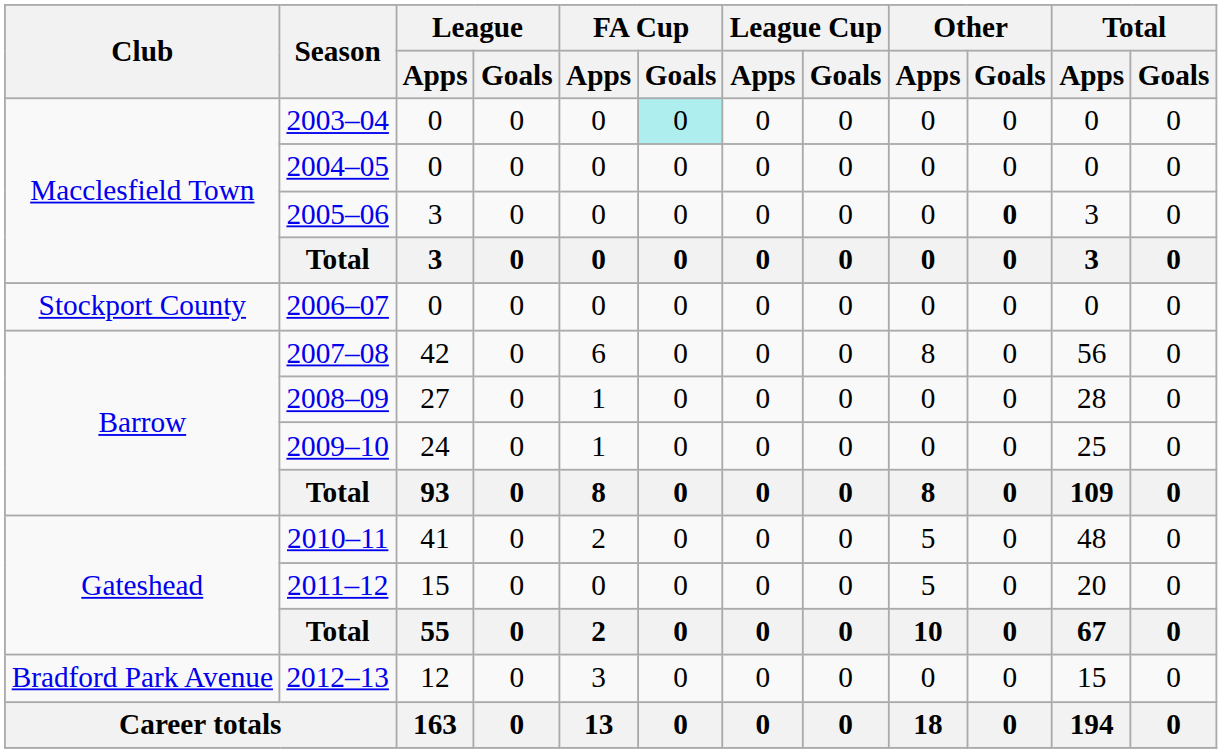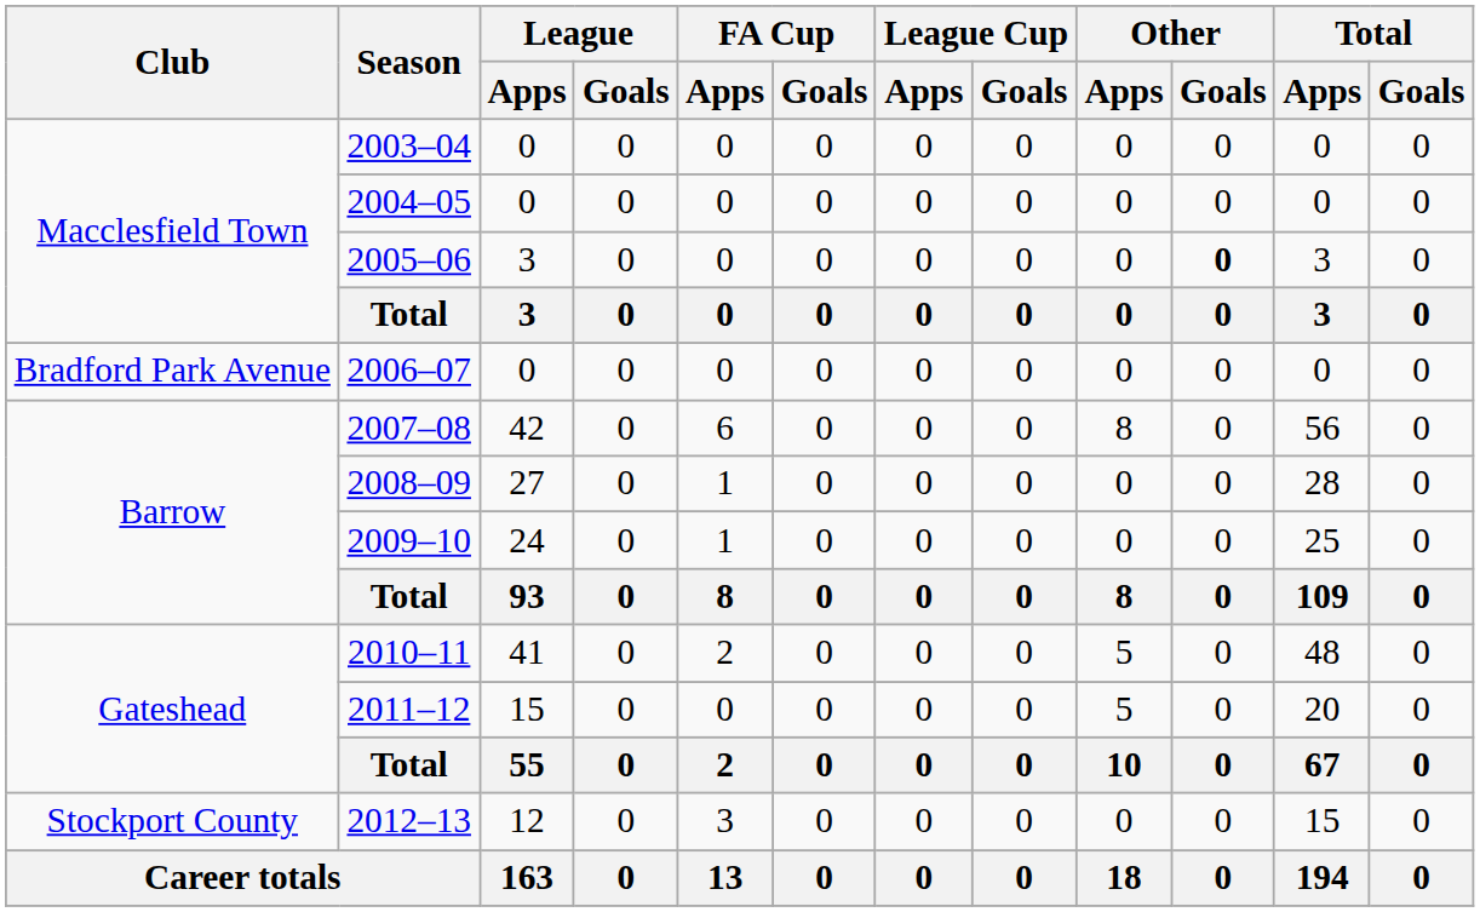 <table class="wikitable" style="text-align: center;">
 <tr>
 <th rowspan="2">Club</th>
 <th rowspan="2">Season</th>
 <th colspan="2">League</th>
 <th colspan="2">FA Cup</th>
 <th colspan="2">League Cup</th>
 <th colspan="2">Other</th>
 <th colspan="2">Total</th>
 </tr>
 <tr>
 <th>Apps</th>
 <th>Goals</th>
 <th>Apps</th>
 <th>Goals</th>
 <th>Apps</th>
 <th>Goals</th>
 <th>Apps</th>
 <th>Goals</th>
 <th>Apps</th>
 <th>Goals</th>
 </tr>
 <tr>
 <td rowspan="4" valign="center"><a href='#'>Macclesfield Town</a></td>
 <td><a href='#'>2003–04</a></td>
 <td>0</td>
 <td>0</td>
 <td>0</td>
-<td style="background: paleturquoise;">0</td>
+<td>0</td>
 <td>0</td>
 <td>0</td>
 <td>0</td>
 <td>0</td>
 <td>0</td>
 <td>0</td>
 </tr>
 <tr>
 <td><a href='#'>2004–05</a></td>
 <td>0</td>
 <td>0</td>
 <td>0</td>
 <td>0</td>
 <td>0</td>
 <td>0</td>
 <td>0</td>
 <td>0</td>
 <td>0</td>
 <td>0</td>
 </tr>
 <tr>
 <td><a href='#'>2005–06</a></td>
 <td>3</td>
 <td>0</td>
 <td>0</td>
 <td>0</td>
 <td>0</td>
 <td>0</td>
 <td>0</td>
 <td><strong>0</strong></td>
 <td>3</td>
 <td>0</td>
 </tr>
 <tr>
 <th>Total</th>
 <th>3</th>
 <th>0</th>
 <th>0</th>
 <th>0</th>
 <th>0</th>
 <th>0</th>
 <th>0</th>
 <th>0</th>
 <th>3</th>
 <th>0</th>
 </tr>
 <tr>
-<td rowspan="1" valign="center"><a href='#'>Stockport County</a></td>
+<td rowspan="1" valign="center"><a href='#'>Bradford Park Avenue</a></td>
 <td><a href='#'>2006–07</a></td>
 <td>0</td>
 <td>0</td>
 <td>0</td>
 <td>0</td>
 <td>0</td>
 <td>0</td>
 <td>0</td>
 <td>0</td>
 <td>0</td>
 <td>0</td>
 </tr>
 <tr>
 <td rowspan="4" valign="center"><a href='#'>Barrow</a></td>
 <td><a href='#'>2007–08</a></td>
 <td>42</td>
 <td>0</td>
 <td>6</td>
 <td>0</td>
 <td>0</td>
 <td>0</td>
 <td>8</td>
 <td>0</td>
 <td>56</td>
 <td>0</td>
 </tr>
 <tr>
 <td><a href='#'>2008–09</a></td>
 <td>27</td>
 <td>0</td>
 <td>1</td>
 <td>0</td>
 <td>0</td>
 <td>0</td>
 <td>0</td>
 <td>0</td>
 <td>28</td>
 <td>0</td>
 </tr>
 <tr>
 <td><a href='#'>2009–10</a></td>
 <td>24</td>
 <td>0</td>
 <td>1</td>
 <td>0</td>
 <td>0</td>
 <td>0</td>
 <td>0</td>
 <td>0</td>
 <td>25</td>
 <td>0</td>
 </tr>
 <tr>
 <th>Total</th>
 <th>93</th>
 <th>0</th>
 <th>8</th>
 <th>0</th>
 <th>0</th>
 <th>0</th>
 <th>8</th>
 <th>0</th>
 <th>109</th>
 <th>0</th>
 </tr>
 <tr>
 <td rowspan="3" valign="center"><a href='#'>Gateshead</a></td>
 <td><a href='#'>2010–11</a></td>
 <td>41</td>
 <td>0</td>
 <td>2</td>
 <td>0</td>
 <td>0</td>
 <td>0</td>
 <td>5</td>
 <td>0</td>
 <td>48</td>
 <td>0</td>
 </tr>
 <tr>
 <td><a href='#'>2011–12</a></td>
 <td>15</td>
 <td>0</td>
 <td>0</td>
 <td>0</td>
 <td>0</td>
 <td>0</td>
 <td>5</td>
 <td>0</td>
 <td>20</td>
 <td>0</td>
 </tr>
 <tr>
 <th>Total</th>
 <th>55</th>
 <th>0</th>
 <th>2</th>
 <th>0</th>
 <th>0</th>
 <th>0</th>
 <th>10</th>
 <th>0</th>
 <th>67</th>
 <th>0</th>
 </tr>
 <tr>
-<td rowspan="1" valign="center"><a href='#'>Bradford Park Avenue</a></td>
+<td rowspan="1" valign="center"><a href='#'>Stockport County</a></td>
 <td><a href='#'>2012–13</a></td>
 <td>12</td>
 <td>0</td>
 <td>3</td>
 <td>0</td>
 <td>0</td>
 <td>0</td>
 <td>0</td>
 <td>0</td>
 <td>15</td>
 <td>0</td>
 </tr>
 <tr>
 <th colspan="2">Career totals</th>
 <th>163</th>
 <th>0</th>
 <th>13</th>
 <th>0</th>
 <th>0</th>
 <th>0</th>
 <th>18</th>
 <th>0</th>
 <th>194</th>
 <th>0</th>
 </tr>
 </table>
